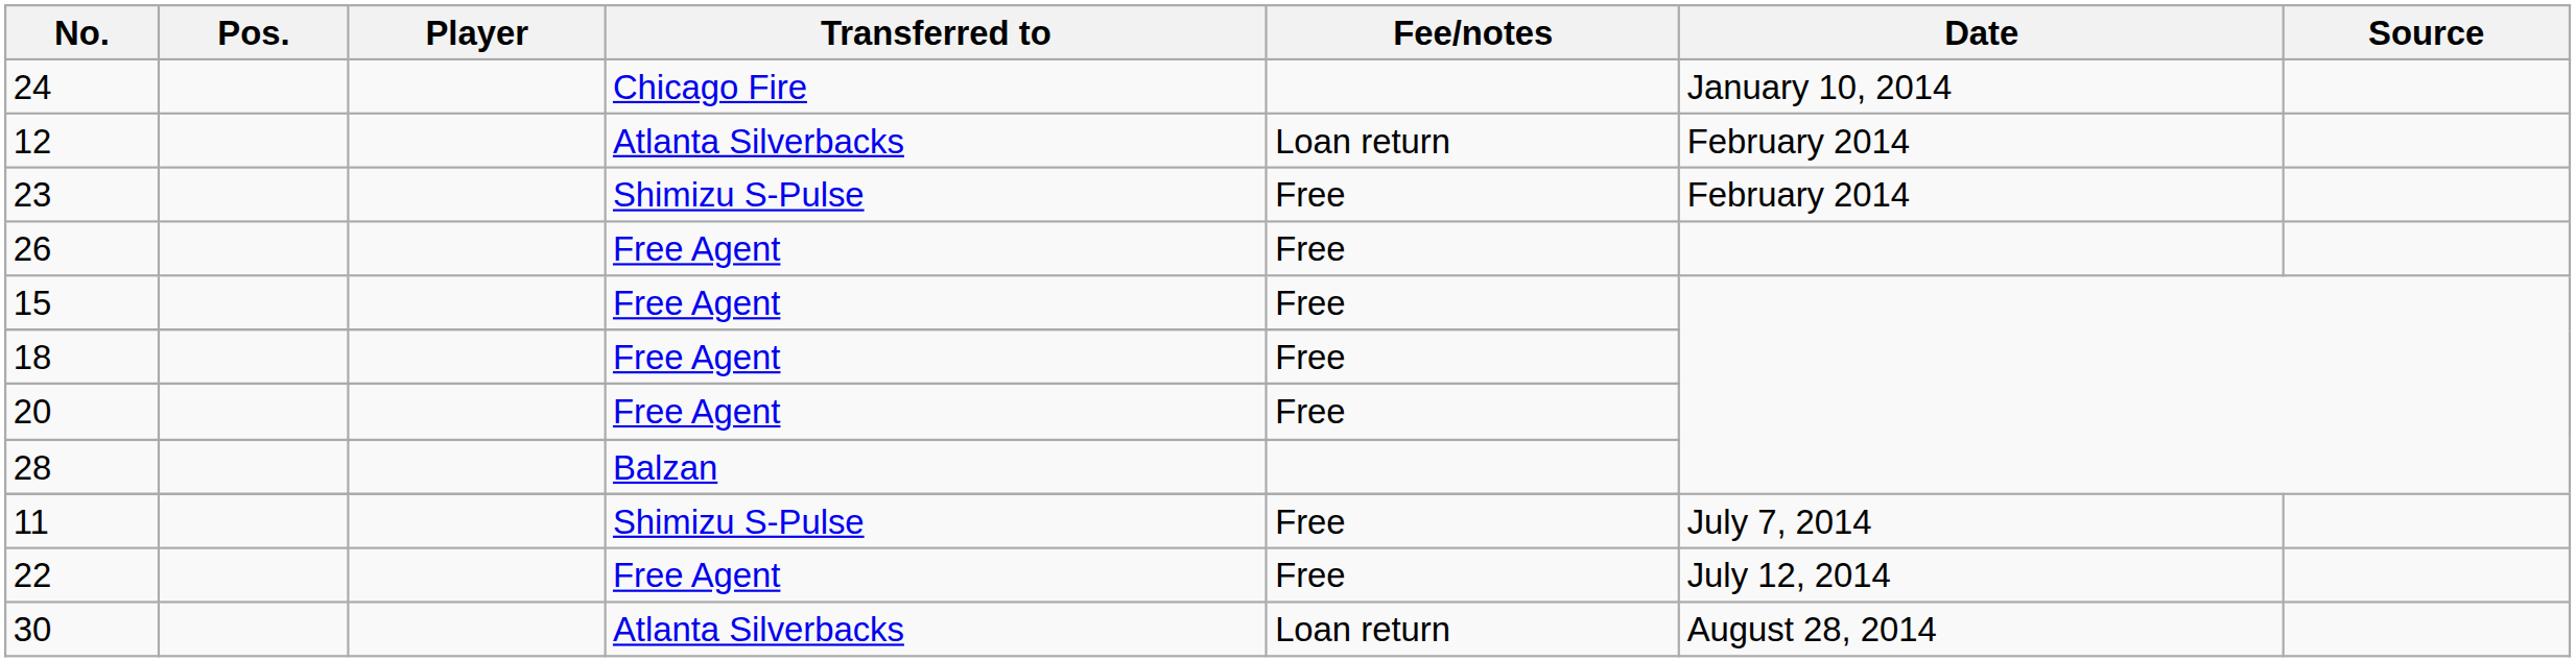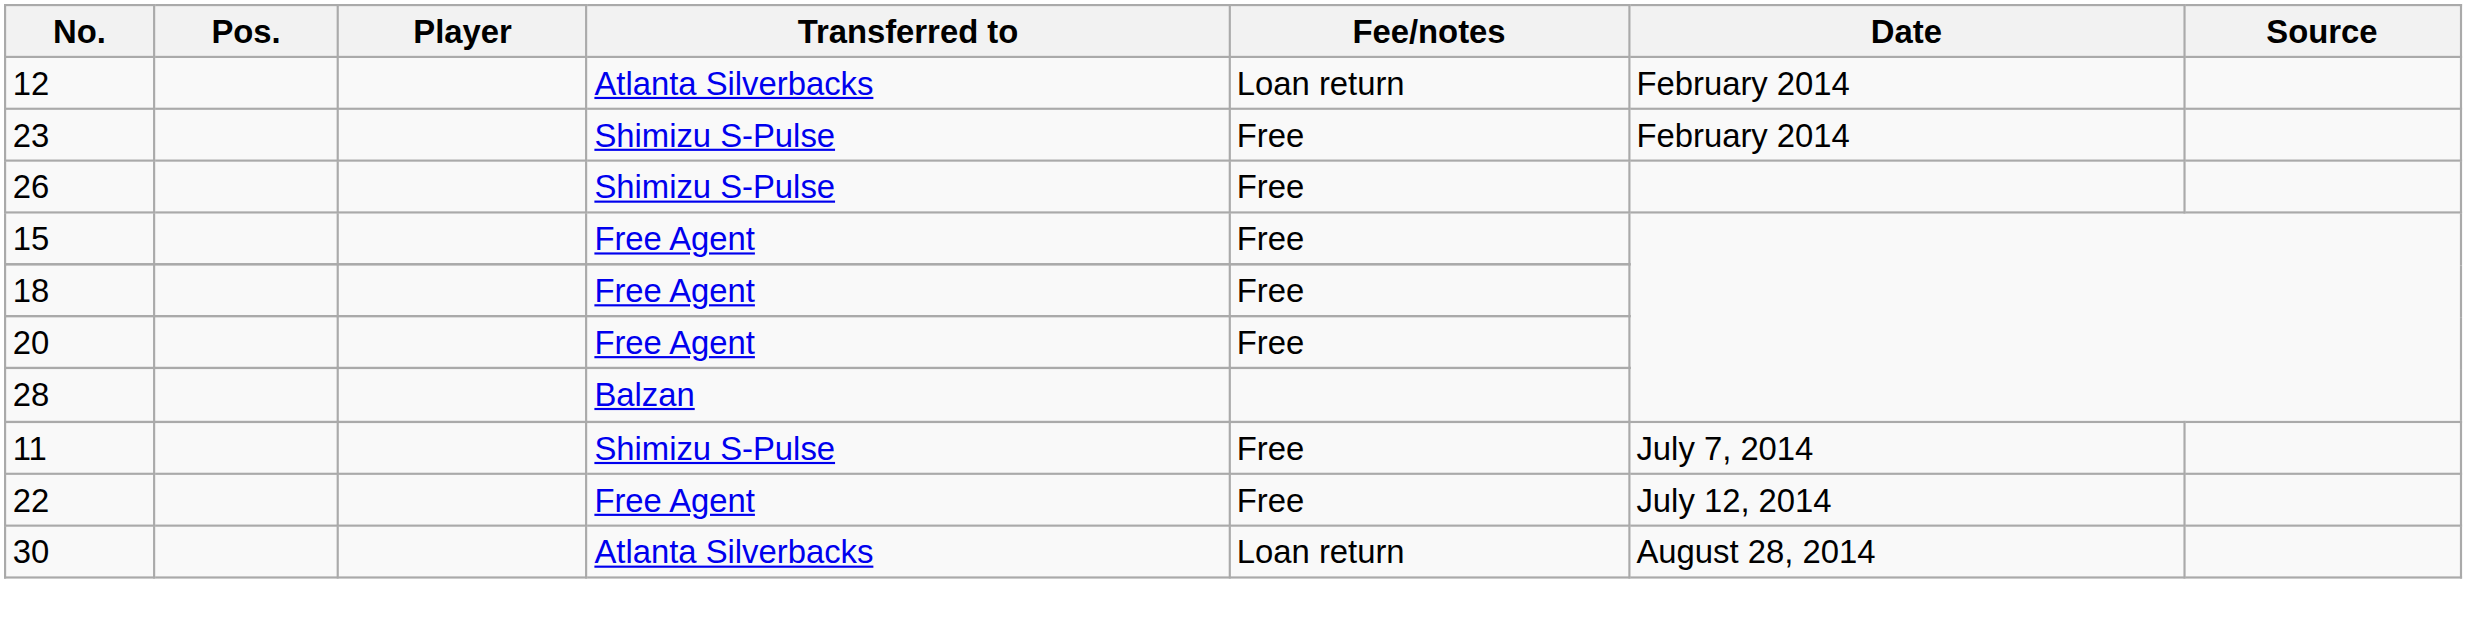 <table class="wikitable sortable" style="width:90%; text-align:center; font-size:95%; text-align:left;">
 <tr>
 <th>No.</th>
 <th>Pos.</th>
 <th>Player</th>
 <th>Transferred to</th>
 <th>Fee/notes</th>
 <th>Date</th>
 <th>Source</th>
-</tr>
-<tr>
-<td>24</td>
-<td align=center></td>
-<td></td>
-<td> <a href='#'>Chicago Fire</a></td>
-<td></td>
-<td>January 10, 2014</td>
-<td></td>
 </tr>
 <tr>
 <td>12</td>
 <td align=center></td>
 <td></td>
 <td> <a href='#'>Atlanta Silverbacks</a></td>
 <td>Loan return</td>
 <td>February 2014</td>
 <td></td>
 </tr>
 <tr>
 <td>23</td>
 <td align=center></td>
 <td></td>
 <td> <a href='#'>Shimizu S-Pulse</a></td>
 <td>Free</td>
 <td>February 2014</td>
 <td></td>
 </tr>
 <tr>
 <td>26</td>
 <td align=center></td>
 <td></td>
-<td> <a href='#'>Free Agent</a></td>
+<td> <a href='#'>Shimizu S-Pulse</a></td>
 <td>Free</td>
 <td></td>
 <td></td>
 </tr>
 <tr>
 <td>15</td>
 <td align=center></td>
 <td></td>
 <td> <a href='#'>Free Agent</a></td>
 <td>Free</td>
 </tr>
 <tr>
 </tr>
 <tr>
 </tr>
 <tr>
 <td>18</td>
 <td align=center></td>
 <td></td>
 <td> <a href='#'>Free Agent</a></td>
 <td>Free</td>
 </tr>
 <tr>
 </tr>
 <tr>
 </tr>
 <tr>
 <td>20</td>
 <td align=center></td>
 <td></td>
 <td> <a href='#'>Free Agent</a></td>
 <td>Free</td>
 </tr>
 <tr>
 </tr>
 <tr>
 </tr>
 <tr>
 <td>28</td>
 <td align=center></td>
 <td></td>
 <td> <a href='#'>Balzan</a></td>
 <td></td>
 </tr>
 <tr>
 </tr>
 <tr>
 </tr>
 <tr>
 <td>11</td>
 <td align=center></td>
 <td></td>
 <td> <a href='#'>Shimizu S-Pulse</a></td>
 <td>Free</td>
 <td>July 7, 2014</td>
 <td></td>
 </tr>
 <tr>
 <td>22</td>
 <td align=center></td>
 <td></td>
 <td> <a href='#'>Free Agent</a></td>
 <td>Free</td>
 <td>July 12, 2014</td>
 <td></td>
 </tr>
 <tr>
 <td>30</td>
 <td align=center></td>
 <td></td>
 <td> <a href='#'>Atlanta Silverbacks</a></td>
 <td>Loan return</td>
 <td>August 28, 2014</td>
 <td></td>
 </tr>
 </table>
